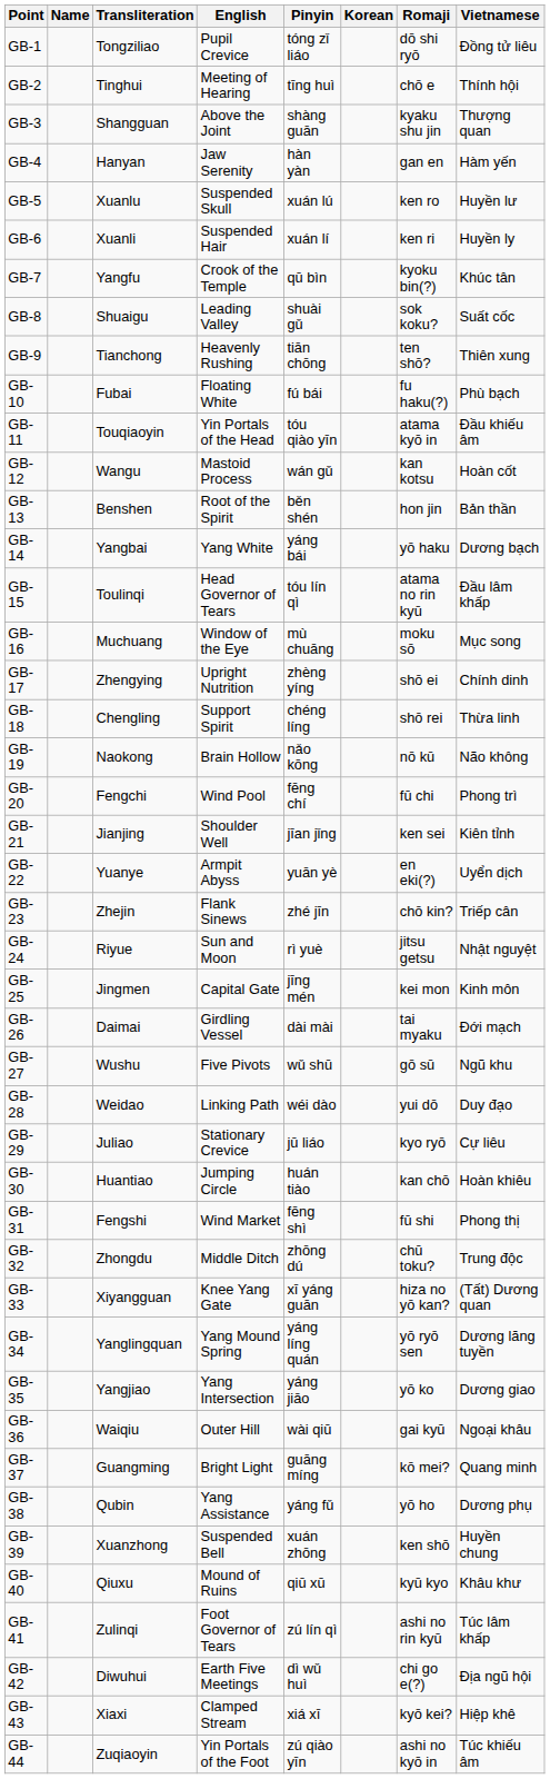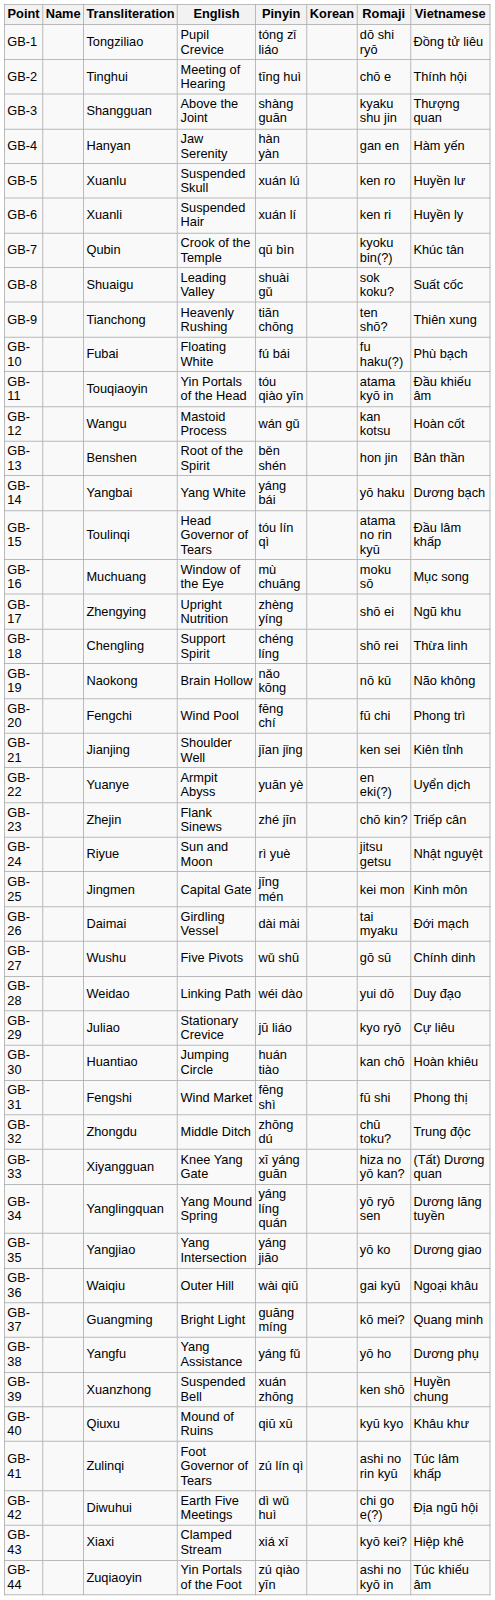 <table class="wikitable">
 <tr>
 <th>Point</th>
 <th>Name</th>
 <th>Transliteration</th>
 <th>English</th>
 <th>Pinyin</th>
 <th>Korean </th>
 <th>Romaji</th>
 <th>Vietnamese</th>
 </tr>
 <tr>
 <td>GB-1</td>
 <td></td>
 <td>Tongziliao</td>
 <td>Pupil Crevice</td>
 <td>tóng zǐ liáo</td>
 <td></td>
 <td>dō shi ryō</td>
 <td>Đồng tử liêu</td>
 </tr>
 <tr>
 <td>GB-2</td>
 <td></td>
 <td>Tinghui</td>
 <td>Meeting of Hearing</td>
 <td>tīng huì</td>
 <td></td>
 <td>chō e</td>
 <td>Thính hội</td>
 </tr>
 <tr>
 <td>GB-3</td>
 <td></td>
 <td>Shangguan</td>
 <td>Above the Joint</td>
 <td>shàng guān</td>
 <td></td>
 <td>kyaku shu jin</td>
 <td>Thượng quan</td>
 </tr>
 <tr>
 <td>GB-4</td>
 <td></td>
 <td>Hanyan</td>
 <td>Jaw Serenity</td>
 <td>hàn yàn</td>
 <td></td>
 <td>gan en</td>
 <td>Hàm yến</td>
 </tr>
 <tr>
 <td>GB-5</td>
 <td></td>
 <td>Xuanlu</td>
 <td>Suspended Skull</td>
 <td>xuán lú</td>
 <td></td>
 <td>ken ro</td>
 <td>Huyền lư</td>
 </tr>
 <tr>
 <td>GB-6</td>
 <td></td>
 <td>Xuanli</td>
 <td>Suspended Hair</td>
 <td>xuán lí</td>
 <td></td>
 <td>ken ri</td>
 <td>Huyền ly</td>
 </tr>
 <tr>
 <td>GB-7</td>
 <td></td>
-<td>Yangfu</td>
+<td>Qubin</td>
 <td>Crook of the Temple</td>
 <td>qū bìn</td>
 <td></td>
 <td>kyoku bin(?)</td>
 <td>Khúc tân</td>
 </tr>
 <tr>
 <td>GB-8</td>
 <td></td>
 <td>Shuaigu</td>
 <td>Leading Valley</td>
 <td>shuài gǔ</td>
 <td></td>
 <td>sok koku?</td>
 <td>Suất cốc</td>
 </tr>
 <tr>
 <td>GB-9</td>
 <td></td>
 <td>Tianchong</td>
 <td>Heavenly Rushing</td>
 <td>tiān chōng</td>
 <td></td>
 <td>ten shō?</td>
 <td>Thiên xung</td>
 </tr>
 <tr>
 <td>GB-10</td>
 <td></td>
 <td>Fubai</td>
 <td>Floating White</td>
 <td>fú bái</td>
 <td></td>
 <td>fu haku(?)</td>
 <td>Phù bạch</td>
 </tr>
 <tr>
 <td>GB-11</td>
 <td></td>
 <td>Touqiaoyin</td>
 <td>Yin Portals of the Head</td>
 <td>tóu qiào yīn</td>
 <td></td>
 <td>atama kyō in</td>
 <td>Đầu khiếu âm</td>
 </tr>
 <tr>
 <td>GB-12</td>
 <td></td>
 <td>Wangu</td>
 <td>Mastoid Process</td>
 <td>wán gǔ</td>
 <td></td>
 <td>kan kotsu</td>
 <td>Hoàn cốt</td>
 </tr>
 <tr>
 <td>GB-13</td>
 <td></td>
 <td>Benshen</td>
 <td>Root of the Spirit</td>
 <td>běn shén</td>
 <td></td>
 <td>hon jin</td>
 <td>Bản thần</td>
 </tr>
 <tr>
 <td>GB-14</td>
 <td></td>
 <td>Yangbai</td>
 <td>Yang White</td>
 <td>yáng bái</td>
 <td></td>
 <td>yō haku</td>
 <td>Dương bạch</td>
 </tr>
 <tr>
 <td>GB-15</td>
 <td></td>
 <td>Toulinqi</td>
 <td>Head Governor of Tears</td>
 <td>tóu lín qì</td>
 <td></td>
 <td>atama no rin kyū</td>
 <td>Đầu lâm khấp</td>
 </tr>
 <tr>
 <td>GB-16</td>
 <td></td>
 <td>Muchuang</td>
 <td>Window of the Eye</td>
 <td>mù chuāng</td>
 <td></td>
 <td>moku sō</td>
 <td>Mục song</td>
 </tr>
 <tr>
 <td>GB-17</td>
 <td></td>
 <td>Zhengying</td>
 <td>Upright Nutrition</td>
 <td>zhèng yíng</td>
 <td></td>
 <td>shō ei</td>
-<td>Chính dinh</td>
+<td>Ngũ khu</td>
 </tr>
 <tr>
 <td>GB-18</td>
 <td></td>
 <td>Chengling</td>
 <td>Support Spirit</td>
 <td>chéng líng</td>
 <td></td>
 <td>shō rei</td>
 <td>Thừa linh</td>
 </tr>
 <tr>
 <td>GB-19</td>
 <td></td>
 <td>Naokong</td>
 <td>Brain Hollow</td>
 <td>nǎo kōng</td>
 <td></td>
 <td>nō kū</td>
 <td>Não không</td>
 </tr>
 <tr>
 <td>GB-20</td>
 <td></td>
 <td>Fengchi</td>
 <td>Wind Pool</td>
 <td>fēng chí</td>
 <td></td>
 <td>fū chi</td>
 <td>Phong trì</td>
 </tr>
 <tr>
 <td>GB-21</td>
 <td></td>
 <td>Jianjing</td>
 <td>Shoulder Well</td>
 <td>jīan jǐng</td>
 <td></td>
 <td>ken sei</td>
 <td>Kiên tỉnh</td>
 </tr>
 <tr>
 <td>GB-22</td>
 <td></td>
 <td>Yuanye</td>
 <td>Armpit Abyss</td>
 <td>yuān yè</td>
 <td></td>
 <td>en eki(?)</td>
 <td>Uyển dịch</td>
 </tr>
 <tr>
 <td>GB-23</td>
 <td></td>
 <td>Zhejin</td>
 <td>Flank Sinews</td>
 <td>zhé jīn</td>
 <td></td>
 <td>chō kin?</td>
 <td>Triếp cân</td>
 </tr>
 <tr>
 <td>GB-24</td>
 <td></td>
 <td>Riyue</td>
 <td>Sun and Moon</td>
 <td>rì yuè</td>
 <td></td>
 <td>jitsu getsu</td>
 <td>Nhật nguyệt</td>
 </tr>
 <tr>
 <td>GB-25</td>
 <td></td>
 <td>Jingmen</td>
 <td>Capital Gate</td>
 <td>jīng mén</td>
 <td></td>
 <td>kei mon</td>
 <td>Kinh môn</td>
 </tr>
 <tr>
 <td>GB-26</td>
 <td></td>
 <td>Daimai</td>
 <td>Girdling Vessel</td>
 <td>dài mài</td>
 <td></td>
 <td>tai myaku</td>
 <td>Đới mạch</td>
 </tr>
 <tr>
 <td>GB-27</td>
 <td></td>
 <td>Wushu</td>
 <td>Five Pivots</td>
 <td>wǔ shū</td>
 <td></td>
 <td>gō sū</td>
-<td>Ngũ khu</td>
+<td>Chính dinh</td>
 </tr>
 <tr>
 <td>GB-28</td>
 <td></td>
 <td>Weidao</td>
 <td>Linking Path</td>
 <td>wéi dào</td>
 <td></td>
 <td>yui dō</td>
 <td>Duy đạo</td>
 </tr>
 <tr>
 <td>GB-29</td>
 <td></td>
 <td>Juliao</td>
 <td>Stationary Crevice</td>
 <td>jū liáo</td>
 <td></td>
 <td>kyo ryō</td>
 <td>Cự liêu</td>
 </tr>
 <tr>
 <td>GB-30</td>
 <td></td>
 <td>Huantiao</td>
 <td>Jumping Circle</td>
 <td>huán tiào</td>
 <td></td>
 <td>kan chō</td>
 <td>Hoàn khiêu</td>
 </tr>
 <tr>
 <td>GB-31</td>
 <td></td>
 <td>Fengshi</td>
 <td>Wind Market</td>
 <td>fēng shì</td>
 <td></td>
 <td>fū shi</td>
 <td>Phong thị</td>
 </tr>
 <tr>
 <td>GB-32</td>
 <td></td>
 <td>Zhongdu</td>
 <td>Middle Ditch</td>
 <td>zhōng dú</td>
 <td></td>
 <td>chū toku?</td>
 <td>Trung độc</td>
 </tr>
 <tr>
 <td>GB-33</td>
 <td></td>
 <td>Xiyangguan</td>
 <td>Knee Yang Gate</td>
 <td>xī yáng guān</td>
 <td></td>
 <td>hiza no yō kan?</td>
 <td>(Tất) Dương quan</td>
 </tr>
 <tr>
 <td>GB-34</td>
 <td></td>
 <td>Yanglingquan</td>
 <td>Yang Mound Spring</td>
 <td>yáng líng quán</td>
 <td></td>
 <td>yō ryō sen</td>
 <td>Dương lăng tuyền</td>
 </tr>
 <tr>
 <td>GB-35</td>
 <td></td>
 <td>Yangjiao</td>
 <td>Yang Intersection</td>
 <td>yáng jiāo</td>
 <td></td>
 <td>yō ko</td>
 <td>Dương giao</td>
 </tr>
 <tr>
 <td>GB-36</td>
 <td></td>
 <td>Waiqiu</td>
 <td>Outer Hill</td>
 <td>wài qiū</td>
 <td></td>
 <td>gai kyū</td>
 <td>Ngoại khâu</td>
 </tr>
 <tr>
 <td>GB-37</td>
 <td></td>
 <td>Guangming</td>
 <td>Bright Light</td>
 <td>guāng míng</td>
 <td></td>
 <td>kō mei?</td>
 <td>Quang minh</td>
 </tr>
 <tr>
 <td>GB-38</td>
 <td></td>
-<td>Qubin</td>
+<td>Yangfu</td>
 <td>Yang Assistance</td>
 <td>yáng fǔ</td>
 <td></td>
 <td>yō ho</td>
 <td>Dương phụ</td>
 </tr>
 <tr>
 <td>GB-39</td>
 <td></td>
 <td>Xuanzhong</td>
 <td>Suspended Bell</td>
 <td>xuán zhōng</td>
 <td></td>
 <td>ken shō</td>
 <td>Huyền chung</td>
 </tr>
 <tr>
 <td>GB-40</td>
 <td></td>
 <td>Qiuxu</td>
 <td>Mound of Ruins</td>
 <td>qiū xū</td>
 <td></td>
 <td>kyū kyo</td>
 <td>Khâu khư</td>
 </tr>
 <tr>
 <td>GB-41</td>
 <td></td>
 <td>Zulinqi</td>
 <td>Foot Governor of Tears</td>
 <td>zú lín qì</td>
 <td></td>
 <td>ashi no rin kyū</td>
 <td>Túc lâm khấp</td>
 </tr>
 <tr>
 <td>GB-42</td>
 <td></td>
 <td>Diwuhui</td>
 <td>Earth Five Meetings</td>
 <td>dì wǔ huì</td>
 <td></td>
 <td>chi go e(?)</td>
 <td>Địa ngũ hội</td>
 </tr>
 <tr>
 <td>GB-43</td>
 <td></td>
 <td>Xiaxi</td>
 <td>Clamped Stream</td>
 <td>xiá xī</td>
 <td></td>
 <td>kyō kei?</td>
 <td>Hiệp khê</td>
 </tr>
 <tr>
 <td>GB-44</td>
 <td></td>
 <td>Zuqiaoyin</td>
 <td>Yin Portals of the Foot</td>
 <td>zú qiào yīn</td>
 <td></td>
 <td>ashi no kyō in</td>
 <td>Túc khiếu âm</td>
 </tr>
 </table>
